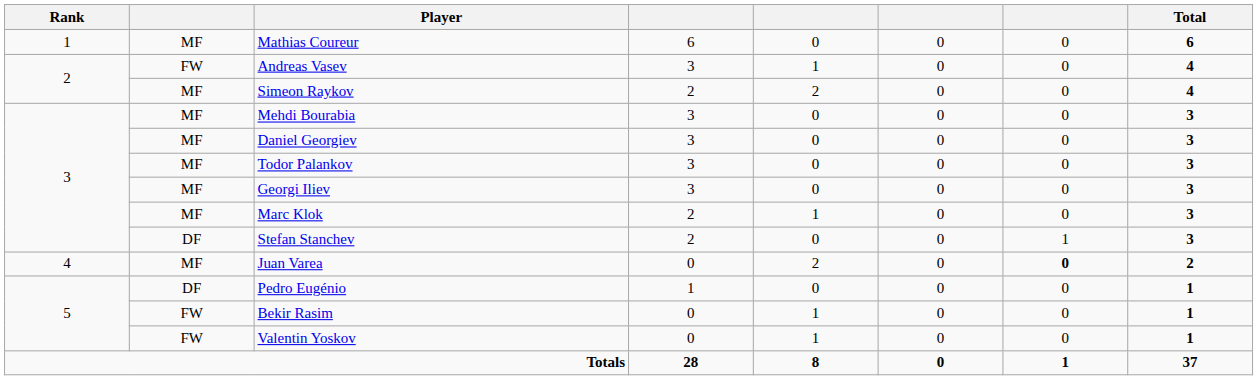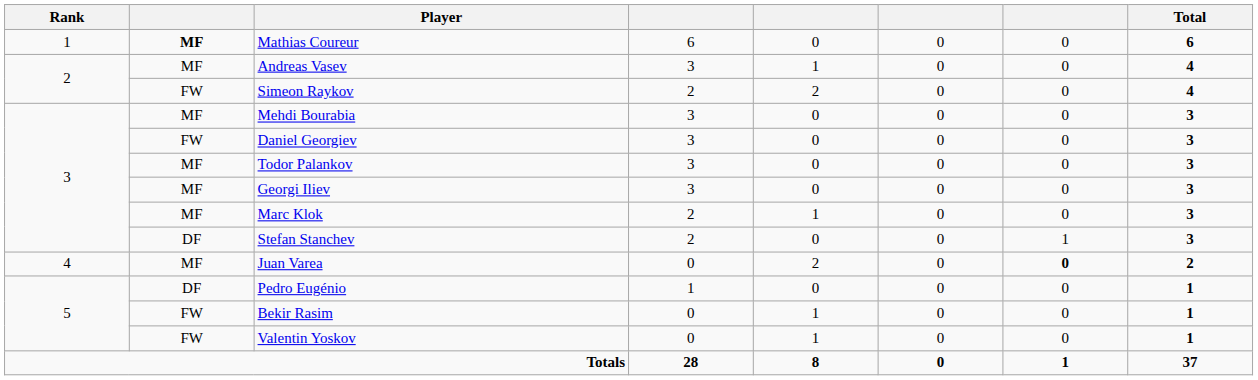 <table class="wikitable"  style="text-align:center; font-size:90%; width:95%;">
 <tr>
 <th style="width:10%;">Rank</th>
 <th style="width:10%;"></th>
 <th>Player</th>
 <th style="width:10%;"></th>
 <th style="width:10%;"></th>
 <th style="width:10%;"></th>
 <th style="width:10%;"></th>
 <th style="width:10%;">Total</th>
 </tr>
 <tr>
 <td>1</td>
-<td>MF</td>
+<td><strong>MF</strong></td>
 <td style="text-align:left;"> <a href='#'>Mathias Coureur</a></td>
 <td>6</td>
 <td>0</td>
 <td>0</td>
 <td>0</td>
 <td><strong>6</strong></td>
 </tr>
 <tr>
 <td rowspan=2>2</td>
-<td>FW</td>
+<td>MF</td>
 <td style="text-align:left;"> <a href='#'>Andreas Vasev</a></td>
 <td>3</td>
 <td>1</td>
 <td>0</td>
 <td>0</td>
 <td><strong>4</strong></td>
 </tr>
 <tr>
-<td>MF</td>
+<td>FW</td>
 <td style="text-align:left;"> <a href='#'>Simeon Raykov</a></td>
 <td>2</td>
 <td>2</td>
 <td>0</td>
 <td>0</td>
 <td><strong>4</strong></td>
 </tr>
 <tr>
 <td rowspan=6>3</td>
 <td>MF</td>
 <td style="text-align:left;"> <a href='#'>Mehdi Bourabia</a></td>
 <td>3</td>
 <td>0</td>
 <td>0</td>
 <td>0</td>
 <td><strong>3</strong></td>
 </tr>
 <tr>
-<td>MF</td>
+<td>FW</td>
 <td style="text-align:left;"> <a href='#'>Daniel Georgiev</a></td>
 <td>3</td>
 <td>0</td>
 <td>0</td>
 <td>0</td>
 <td><strong>3</strong></td>
 </tr>
 <tr>
 <td>MF</td>
 <td style="text-align:left;"> <a href='#'>Todor Palankov</a></td>
 <td>3</td>
 <td>0</td>
 <td>0</td>
 <td>0</td>
 <td><strong>3</strong></td>
 </tr>
 <tr>
 <td>MF</td>
 <td style="text-align:left;"> <a href='#'>Georgi Iliev</a></td>
 <td>3</td>
 <td>0</td>
 <td>0</td>
 <td>0</td>
 <td><strong>3</strong></td>
 </tr>
 <tr>
 <td>MF</td>
 <td style="text-align:left;"> <a href='#'>Marc Klok</a></td>
 <td>2</td>
 <td>1</td>
 <td>0</td>
 <td>0</td>
 <td><strong>3</strong></td>
 </tr>
 <tr>
 <td>DF</td>
 <td style="text-align:left;"> <a href='#'>Stefan Stanchev</a></td>
 <td>2</td>
 <td>0</td>
 <td>0</td>
 <td>1</td>
 <td><strong>3</strong></td>
 </tr>
 <tr>
 <td>4</td>
 <td>MF</td>
 <td style="text-align:left;"> <a href='#'>Juan Varea</a></td>
 <td>0</td>
 <td>2</td>
 <td>0</td>
 <td><strong>0</strong></td>
 <td><strong>2</strong></td>
 </tr>
 <tr>
 <td rowspan=3>5</td>
 <td>DF</td>
 <td style="text-align:left;"> <a href='#'>Pedro Eugénio</a></td>
 <td>1</td>
 <td>0</td>
 <td>0</td>
 <td>0</td>
 <td><strong>1</strong></td>
 </tr>
 <tr>
 <td>FW</td>
 <td style="text-align:left;"> <a href='#'>Bekir Rasim</a></td>
 <td>0</td>
 <td>1</td>
 <td>0</td>
 <td>0</td>
 <td><strong>1</strong></td>
 </tr>
 <tr>
 <td>FW</td>
 <td style="text-align:left;"> <a href='#'>Valentin Yoskov</a></td>
 <td>0</td>
 <td>1</td>
 <td>0</td>
 <td>0</td>
 <td><strong>1</strong></td>
 </tr>
 <tr>
 <td colspan="3" style="text-align:right;"><strong>Totals</strong></td>
 <td><strong>28</strong></td>
 <td><strong>8</strong></td>
 <td><strong>0</strong></td>
 <td><strong>1</strong></td>
 <td><strong>37</strong></td>
 </tr>
 </table>
